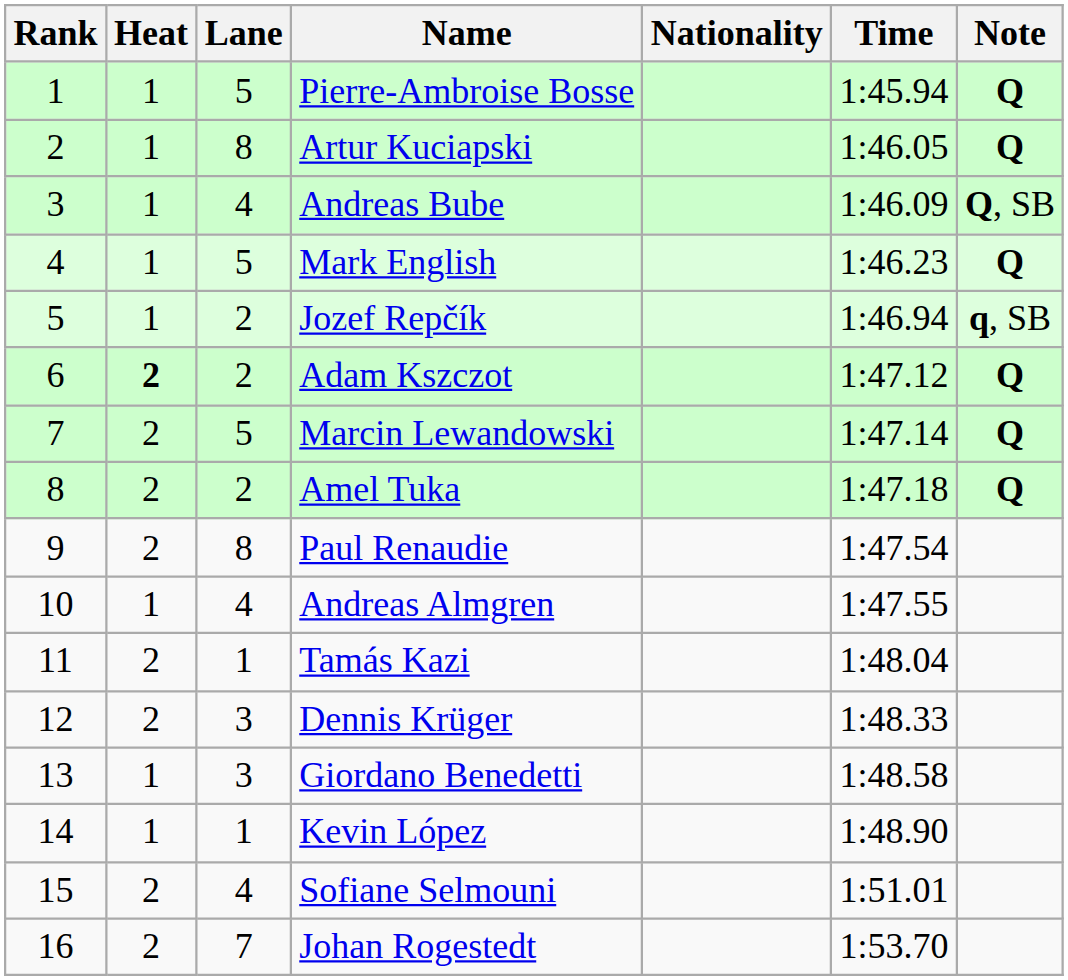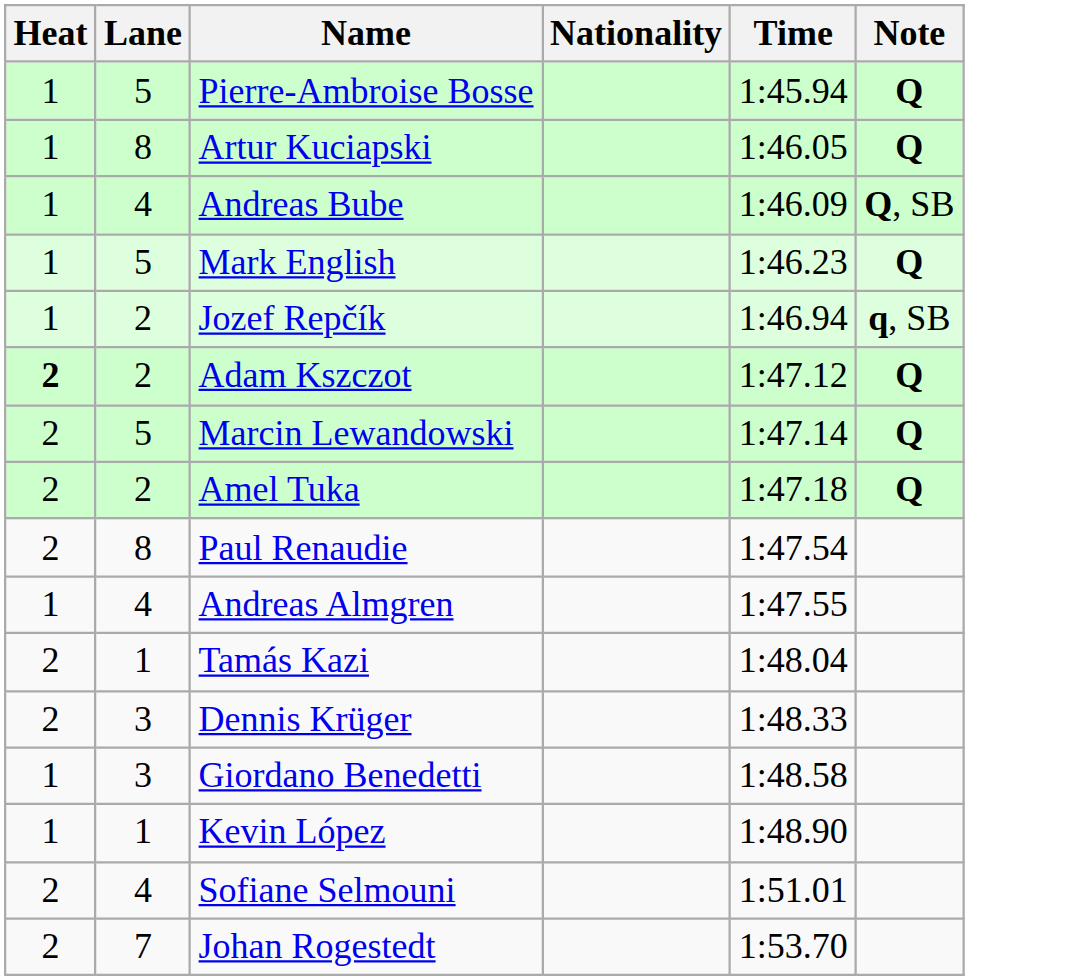 <table class="wikitable sortable" style="text-align:center">
 <tr>
-<th>Rank</th>
 <th>Heat</th>
 <th>Lane</th>
 <th>Name</th>
 <th>Nationality</th>
 <th>Time</th>
 <th>Note</th>
 </tr>
 <tr bgcolor=ccffcc>
 <td>1</td>
-<td>1</td>
 <td>5</td>
 <td align=left><a href='#'>Pierre-Ambroise Bosse</a></td>
 <td align=left></td>
 <td>1:45.94</td>
 <td><strong>Q</strong></td>
 </tr>
 <tr bgcolor=ccffcc>
-<td>2</td>
 <td>1</td>
 <td>8</td>
 <td align=left><a href='#'>Artur Kuciapski</a></td>
 <td align=left></td>
 <td>1:46.05</td>
 <td><strong>Q</strong></td>
 </tr>
 <tr bgcolor=ccffcc>
-<td>3</td>
 <td>1</td>
 <td>4</td>
 <td align=left><a href='#'>Andreas Bube</a></td>
 <td align=left></td>
 <td>1:46.09</td>
 <td><strong>Q</strong>, SB</td>
 </tr>
 <tr bgcolor=ddffdd>
-<td>4</td>
 <td>1</td>
 <td>5</td>
 <td align=left><a href='#'>Mark English</a></td>
 <td align=left></td>
 <td>1:46.23</td>
 <td><strong>Q</strong></td>
 </tr>
 <tr bgcolor=ddffdd>
-<td>5</td>
 <td>1</td>
 <td>2</td>
 <td align=left><a href='#'>Jozef Repčík</a></td>
 <td align=left></td>
 <td>1:46.94</td>
 <td><strong>q</strong>, SB</td>
 </tr>
 <tr bgcolor=ccffcc>
-<td>6</td>
 <td><strong>2</strong></td>
 <td>2</td>
 <td align=left><a href='#'>Adam Kszczot</a></td>
 <td align=left></td>
 <td>1:47.12</td>
 <td><strong>Q</strong></td>
 </tr>
 <tr bgcolor=ccffcc>
-<td>7</td>
 <td>2</td>
 <td>5</td>
 <td align=left><a href='#'>Marcin Lewandowski</a></td>
 <td align=left></td>
 <td>1:47.14</td>
 <td><strong>Q</strong></td>
 </tr>
 <tr bgcolor=ccffcc>
-<td>8</td>
 <td>2</td>
 <td>2</td>
 <td align=left><a href='#'>Amel Tuka</a></td>
 <td align=left></td>
 <td>1:47.18</td>
 <td><strong>Q</strong></td>
 </tr>
 <tr>
-<td>9</td>
 <td>2</td>
 <td>8</td>
 <td align=left><a href='#'>Paul Renaudie</a></td>
 <td align=left></td>
 <td>1:47.54</td>
 <td></td>
 </tr>
 <tr>
-<td>10</td>
 <td>1</td>
 <td>4</td>
 <td align=left><a href='#'>Andreas Almgren</a></td>
 <td align=left></td>
 <td>1:47.55</td>
 <td></td>
 </tr>
 <tr>
-<td>11</td>
 <td>2</td>
 <td>1</td>
 <td align=left><a href='#'>Tamás Kazi</a></td>
 <td align=left></td>
 <td>1:48.04</td>
 <td></td>
 </tr>
 <tr>
-<td>12</td>
 <td>2</td>
 <td>3</td>
 <td align=left><a href='#'>Dennis Krüger</a></td>
 <td align=left></td>
 <td>1:48.33</td>
 <td></td>
 </tr>
 <tr>
-<td>13</td>
 <td>1</td>
 <td>3</td>
 <td align=left><a href='#'>Giordano Benedetti</a></td>
 <td align=left></td>
 <td>1:48.58</td>
 <td></td>
 </tr>
 <tr>
-<td>14</td>
 <td>1</td>
 <td>1</td>
 <td align=left><a href='#'>Kevin López</a></td>
 <td align=left></td>
 <td>1:48.90</td>
 <td></td>
 </tr>
 <tr>
-<td>15</td>
 <td>2</td>
 <td>4</td>
 <td align=left><a href='#'>Sofiane Selmouni</a></td>
 <td align=left></td>
 <td>1:51.01</td>
 <td></td>
 </tr>
 <tr>
-<td>16</td>
 <td>2</td>
 <td>7</td>
 <td align=left><a href='#'>Johan Rogestedt</a></td>
 <td align=left></td>
 <td>1:53.70</td>
 <td></td>
 </tr>
 </table>
